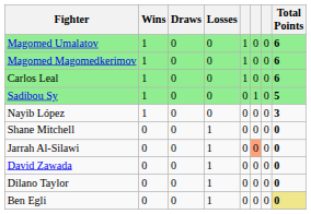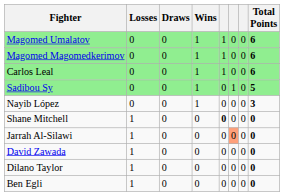 <table class="wikitable sortable">
 <tr>
 <th>Fighter</th>
+<th>Losses</th>
+<th>Draws</th>
 <th>Wins</th>
-<th>Draws</th>
-<th>Losses</th>
 <th></th>
 <th></th>
 <th></th>
 <th>Total<br> Points</th>
 </tr>
 <tr style="background:#90EE90;">
 <td> <a href='#'>Magomed Umalatov</a></td>
-<td>1</td>
 <td>0</td>
 <td>0</td>
+<td>1</td>
 <td>1</td>
 <td>0</td>
 <td>0</td>
 <td><strong>6</strong></td>
 </tr>
 <tr style="background:#90EE90;">
 <td> <a href='#'>Magomed Magomedkerimov</a></td>
-<td>1</td>
 <td>0</td>
 <td>0</td>
+<td>1</td>
 <td>1</td>
 <td>0</td>
 <td>0</td>
 <td><strong>6</strong></td>
 </tr>
 <tr style="background:#90EE90;">
 <td> Carlos Leal</td>
-<td>1</td>
 <td>0</td>
 <td>0</td>
+<td>1</td>
 <td>1</td>
 <td>0</td>
 <td>0</td>
 <td><strong>6</strong></td>
 </tr>
 <tr style="background:#90EE90;">
 <td> <a href='#'>Sadibou Sy</a></td>
-<td>1</td>
 <td>0</td>
 <td>0</td>
+<td>1</td>
 <td>0</td>
 <td>1</td>
 <td>0</td>
 <td><strong>5</strong></td>
 </tr>
 <tr>
 <td> Nayib López</td>
-<td>1</td>
 <td>0</td>
 <td>0</td>
+<td>1</td>
 <td>0</td>
 <td>0</td>
 <td>0</td>
 <td><strong>3</strong></td>
 </tr>
 <tr>
 <td> Shane Mitchell</td>
+<td>1</td>
 <td>0</td>
 <td>0</td>
-<td>1</td>
-<td>0</td>
+<td><strong>0</strong></td>
 <td>0</td>
 <td>0</td>
 <td><strong>0</strong></td>
 </tr>
 <tr>
 <td> Jarrah Al-Silawi</td>
+<td>1</td>
 <td>0</td>
 <td>0</td>
-<td>1</td>
 <td>0</td>
 <td style="background: lightsalmon;">0</td>
 <td>0</td>
 <td><strong>0</strong></td>
 </tr>
 <tr>
 <td> <a href='#'>David Zawada</a></td>
+<td>1</td>
 <td>0</td>
 <td>0</td>
-<td>1</td>
 <td>0</td>
 <td>0</td>
 <td>0</td>
 <td><strong>0</strong></td>
 </tr>
 <tr>
 <td> Dilano Taylor</td>
+<td>1</td>
 <td>0</td>
 <td>0</td>
-<td>1</td>
 <td>0</td>
 <td>0</td>
 <td>0</td>
 <td><strong>0</strong></td>
 </tr>
 <tr>
 <td> Ben Egli</td>
-<td>0</td>
-<td>0</td>
 <td>1</td>
 <td>0</td>
 <td>0</td>
 <td>0</td>
-<td style="background: khaki;"><strong>0</strong></td>
+<td>0</td>
+<td>0</td>
+<td><strong>0</strong></td>
 </tr>
 </table>
